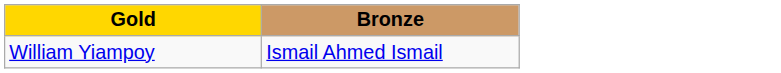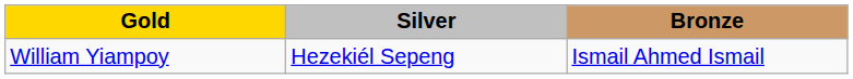 <table class="wikitable" style="text-align:left">
 <tr align="center">
 <td width=200 bgcolor=gold><strong>Gold</strong></td>
+<td width=200 bgcolor=silver><strong>Silver</strong></td>
 <td width=200 bgcolor=CC9966><strong>Bronze</strong></td>
 </tr>
 <tr>
 <td><a href='#'>William Yiampoy</a><br><em></em></td>
+<td><a href='#'>Hezekiél Sepeng</a><br><em></em></td>
 <td><a href='#'>Ismail Ahmed Ismail</a><br><em></em></td>
 </tr>
 </table>
